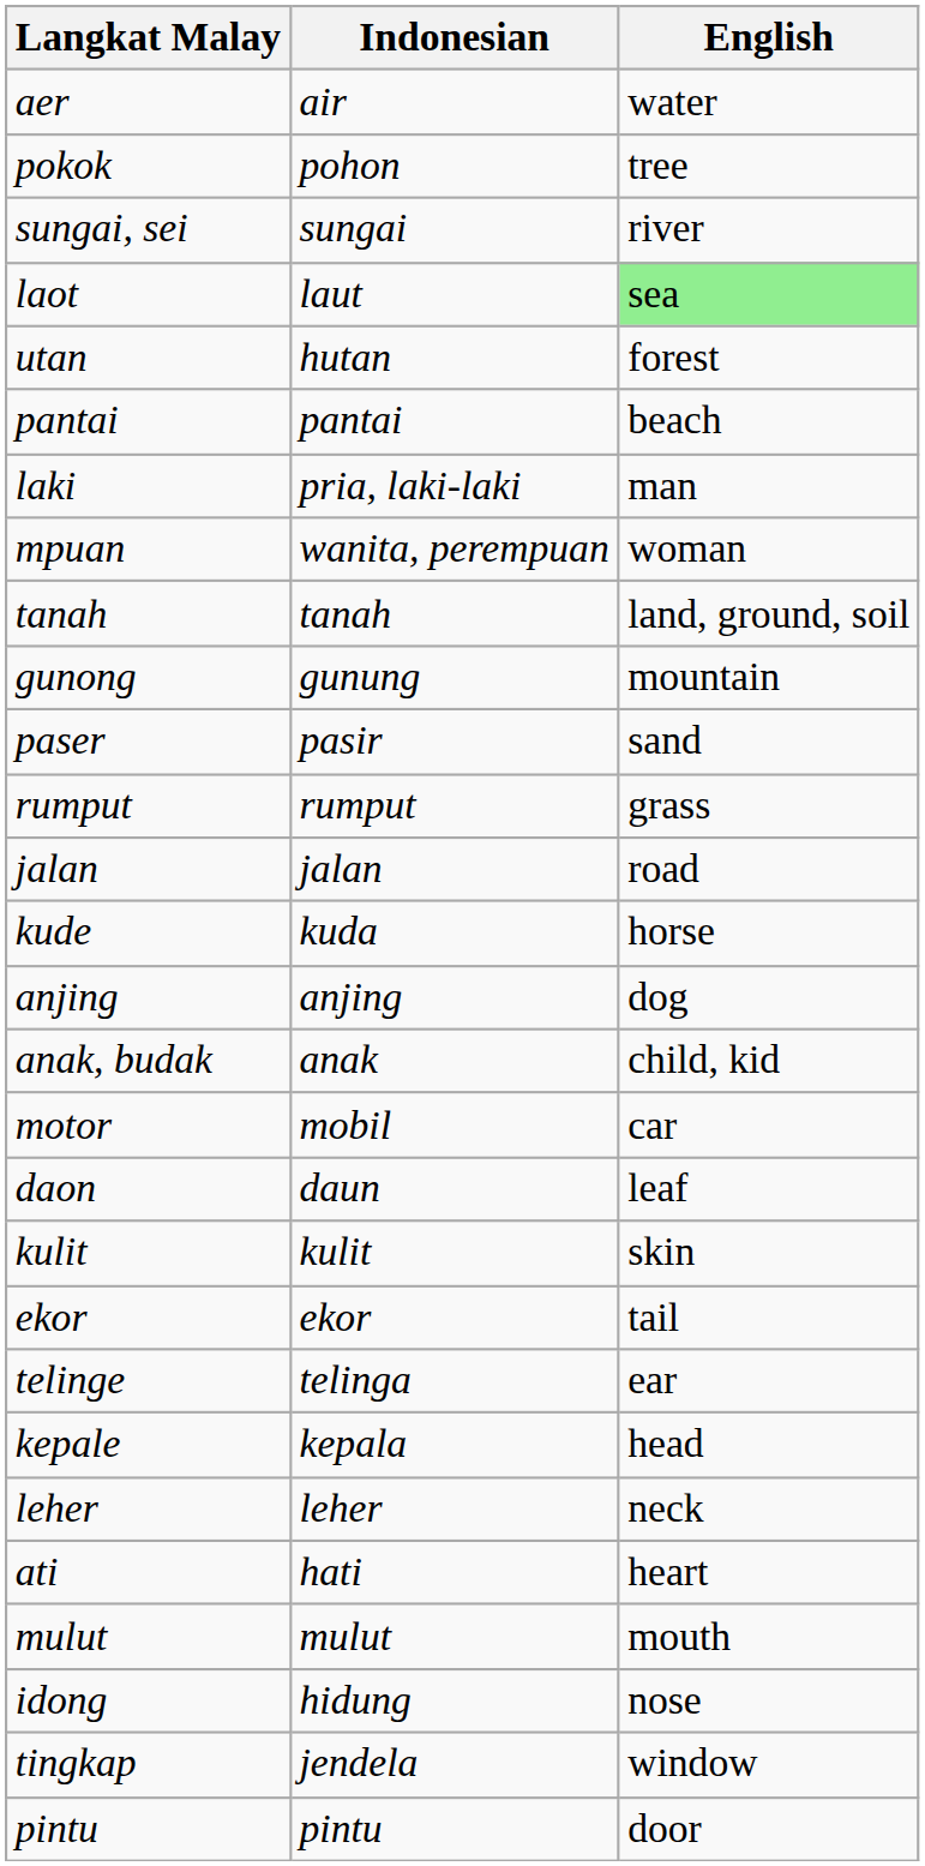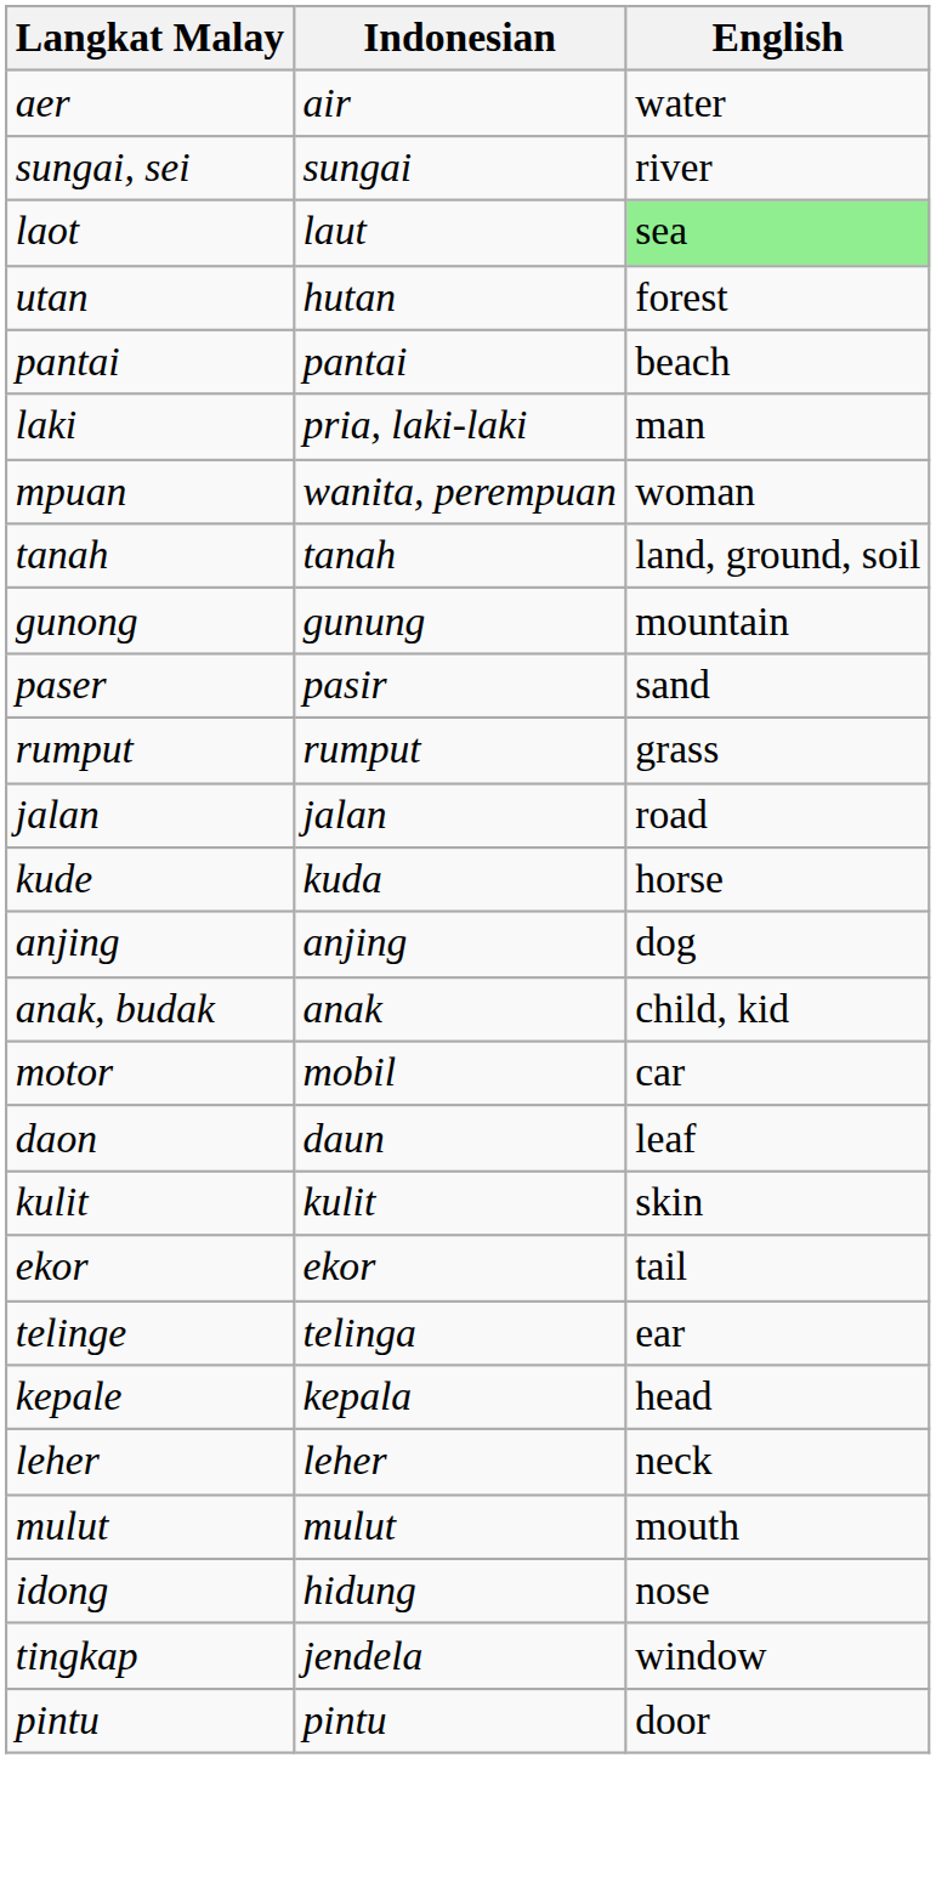 <table class="wikitable">
 <tr>
 <th>Langkat Malay</th>
 <th>Indonesian</th>
 <th>English</th>
 </tr>
 <tr>
 <td><em>aer</em></td>
 <td><em>air</em></td>
 <td>water</td>
-</tr>
-<tr>
-<td><em>pokok</em></td>
-<td><em>pohon</em></td>
-<td>tree</td>
 </tr>
 <tr>
 <td><em>sungai, sei</em></td>
 <td><em>sungai</em></td>
 <td>river</td>
 </tr>
 <tr>
 <td><em>laot</em></td>
 <td><em>laut</em></td>
 <td style="background: lightgreen;">sea</td>
 </tr>
 <tr>
 <td><em>utan</em></td>
 <td><em>hutan</em></td>
 <td>forest</td>
 </tr>
 <tr>
 <td><em>pantai</em></td>
 <td><em>pantai</em></td>
 <td>beach</td>
 </tr>
 <tr>
 <td><em>laki</em></td>
 <td><em>pria, laki-laki</em></td>
 <td>man</td>
 </tr>
 <tr>
 <td><em>mpuan</em></td>
 <td><em>wanita, perempuan</em></td>
 <td>woman</td>
 </tr>
 <tr>
 <td><em>tanah</em></td>
 <td><em>tanah</em></td>
 <td>land, ground, soil</td>
 </tr>
 <tr>
 <td><em>gunong</em></td>
 <td><em>gunung</em></td>
 <td>mountain</td>
 </tr>
 <tr>
 <td><em>paser</em></td>
 <td><em>pasir</em></td>
 <td>sand</td>
 </tr>
 <tr>
 <td><em>rumput</em></td>
 <td><em>rumput</em></td>
 <td>grass</td>
 </tr>
 <tr>
 <td><em>jalan</em></td>
 <td><em>jalan</em></td>
 <td>road</td>
 </tr>
 <tr>
 <td><em>kude</em></td>
 <td><em>kuda</em></td>
 <td>horse</td>
 </tr>
 <tr>
 <td><em>anjing</em></td>
 <td><em>anjing</em></td>
 <td>dog</td>
 </tr>
 <tr>
 <td><em>anak, budak</em></td>
 <td><em>anak</em></td>
 <td>child, kid</td>
 </tr>
 <tr>
 <td><em>motor</em></td>
 <td><em>mobil</em></td>
 <td>car</td>
 </tr>
 <tr>
 <td><em>daon</em></td>
 <td><em>daun</em></td>
 <td>leaf</td>
 </tr>
 <tr>
 <td><em>kulit</em></td>
 <td><em>kulit</em></td>
 <td>skin</td>
 </tr>
 <tr>
 <td><em>ekor</em></td>
 <td><em>ekor</em></td>
 <td>tail</td>
 </tr>
 <tr>
 <td><em>telinge</em></td>
 <td><em>telinga</em></td>
 <td>ear</td>
 </tr>
 <tr>
 <td><em>kepale</em></td>
 <td><em>kepala</em></td>
 <td>head</td>
 </tr>
 <tr>
 <td><em>leher</em></td>
 <td><em>leher</em></td>
 <td>neck</td>
 </tr>
 <tr>
-<td><em>ati</em></td>
-<td><em>hati</em></td>
-<td>heart</td>
-</tr>
-<tr>
 <td><em>mulut</em></td>
 <td><em>mulut</em></td>
 <td>mouth</td>
 </tr>
 <tr>
 <td><em>idong</em></td>
 <td><em>hidung</em></td>
 <td>nose</td>
 </tr>
 <tr>
 <td><em>tingkap</em></td>
 <td><em>jendela</em></td>
 <td>window</td>
 </tr>
 <tr>
 <td><em>pintu</em></td>
 <td><em>pintu</em></td>
 <td>door</td>
 </tr>
 </table>
